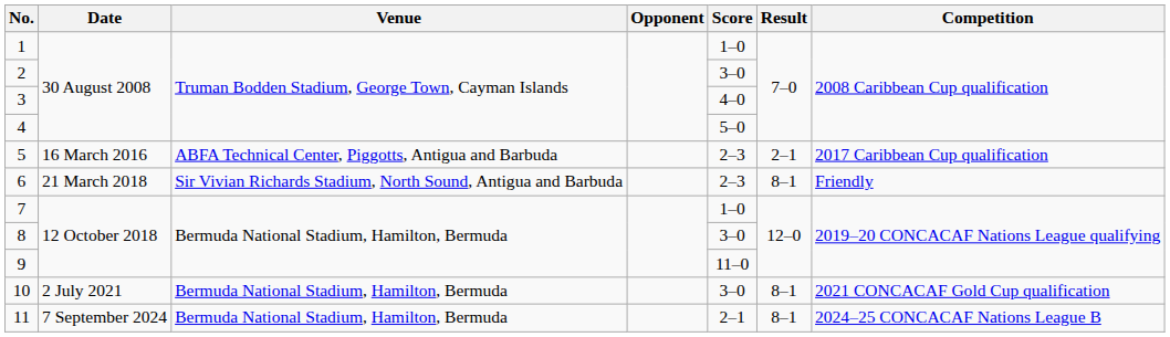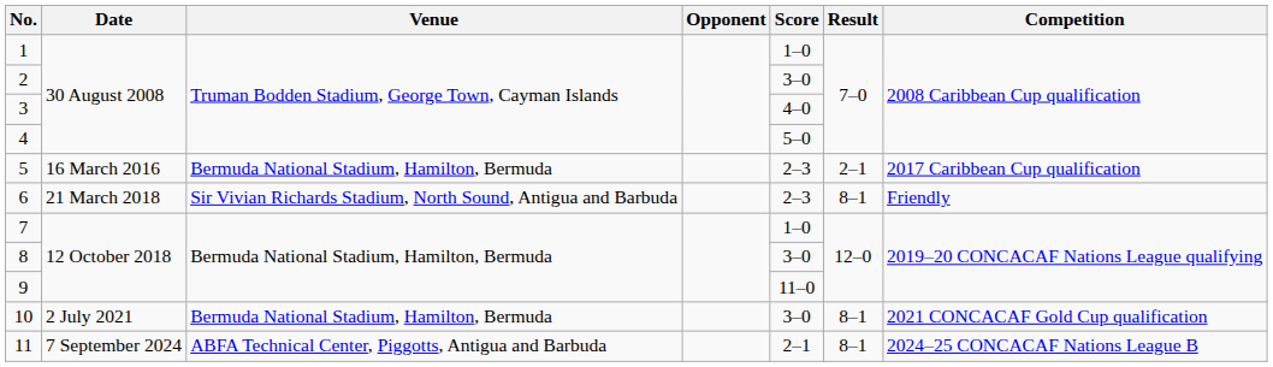 <table class="wikitable sortable">
 <tr>
 <th scope="col">No.</th>
 <th scope="col">Date</th>
 <th scope="col">Venue</th>
 <th scope="col">Opponent</th>
 <th scope="col">Score</th>
 <th scope="col">Result</th>
 <th scope="col">Competition</th>
 </tr>
 <tr>
 <td style="text-align:center">1</td>
 <td rowspan="4">30 August 2008</td>
 <td rowspan="4"><a href='#'>Truman Bodden Stadium</a>, <a href='#'>George Town</a>, Cayman Islands</td>
 <td rowspan="4"></td>
 <td style="text-align:center">1–0</td>
 <td rowspan=4 style="text-align:center;">7–0</td>
 <td rowspan="4"><a href='#'>2008 Caribbean Cup qualification</a></td>
 </tr>
 <tr>
 <td style="text-align:center">2</td>
 <td style="text-align:center">3–0</td>
 </tr>
 <tr>
 <td style="text-align:center">3</td>
 <td style="text-align:center">4–0</td>
 </tr>
 <tr>
 <td style="text-align:center">4</td>
 <td style="text-align:center">5–0</td>
 </tr>
 <tr>
 <td style="text-align:center">5</td>
 <td>16 March 2016</td>
-<td><a href='#'>ABFA Technical Center</a>, <a href='#'>Piggotts</a>, Antigua and Barbuda</td>
+<td><a href='#'>Bermuda National Stadium</a>, <a href='#'>Hamilton</a>, Bermuda</td>
 <td></td>
 <td style="text-align:center">2–3</td>
 <td style="text-align:center">2–1</td>
 <td><a href='#'>2017 Caribbean Cup qualification</a></td>
 </tr>
 <tr>
 <td style="text-align:center">6</td>
 <td>21 March 2018</td>
 <td><a href='#'>Sir Vivian Richards Stadium</a>, <a href='#'>North Sound</a>, Antigua and Barbuda</td>
 <td></td>
 <td style="text-align:center">2–3</td>
 <td style="text-align:center">8–1</td>
 <td><a href='#'>Friendly</a></td>
 </tr>
 <tr>
 <td style="text-align:center">7</td>
 <td rowspan="3">12 October 2018</td>
 <td rowspan="3">Bermuda National Stadium, Hamilton, Bermuda</td>
 <td rowspan="3"></td>
 <td style="text-align:center">1–0</td>
 <td rowspan="3" style="text-align:center">12–0</td>
 <td rowspan="3"><a href='#'>2019–20 CONCACAF Nations League qualifying</a></td>
 </tr>
 <tr>
 <td style="text-align:center">8</td>
 <td style="text-align:center">3–0</td>
 </tr>
 <tr>
 <td style="text-align:center">9</td>
 <td style="text-align:center">11–0</td>
 </tr>
 <tr>
 <td style="text-align:center">10</td>
 <td>2 July 2021</td>
 <td><a href='#'>Bermuda National Stadium</a>, <a href='#'>Hamilton</a>, Bermuda</td>
 <td></td>
 <td style="text-align:center">3–0</td>
 <td style="text-align:center">8–1</td>
 <td><a href='#'>2021 CONCACAF Gold Cup qualification</a></td>
 </tr>
 <tr>
 <td style="text-align:center">11</td>
 <td>7 September 2024</td>
-<td><a href='#'>Bermuda National Stadium</a>, <a href='#'>Hamilton</a>, Bermuda</td>
+<td><a href='#'>ABFA Technical Center</a>, <a href='#'>Piggotts</a>, Antigua and Barbuda</td>
 <td></td>
 <td style="text-align:center">2–1</td>
 <td style="text-align:center">8–1</td>
 <td><a href='#'>2024–25 CONCACAF Nations League B</a></td>
 </tr>
 </table>
